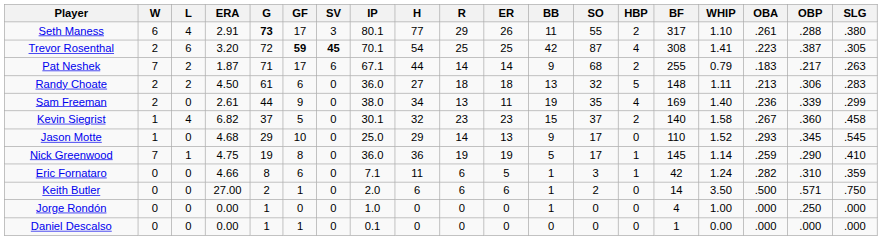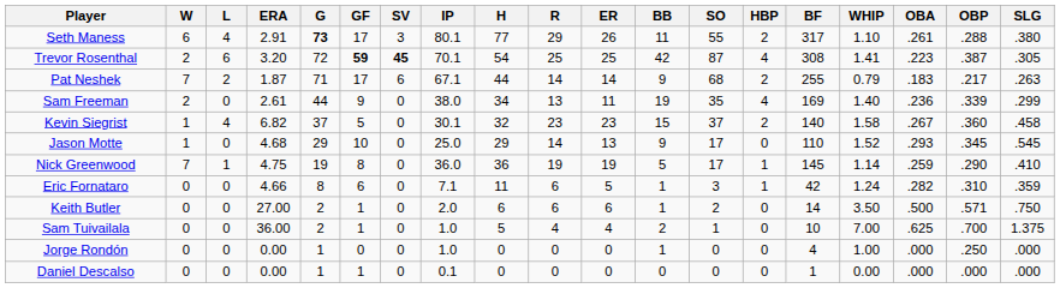 <table class="wikitable sortable'">
 <tr>
 <th bgcolor="#DDDDFF" width="12%">Player</th>
 <th bgcolor="#DDDDFF" width="3%">W</th>
 <th bgcolor="#DDDDFF" width="3%">L</th>
 <th bgcolor="#DDDDFF" width="4%">ERA</th>
 <th bgcolor="#DDDDFF" width="3%">G</th>
 <th bgcolor="#DDDDFF" width="3%">GF</th>
 <th bgcolor="#DDDDFF" width="3%">SV</th>
 <th bgcolor="#DDDDFF" width="4%">IP</th>
 <th bgcolor="#DDDDFF" width="4%">H</th>
 <th bgcolor="#DDDDFF" width="4%">R</th>
 <th bgcolor="#DDDDFF" width="4%">ER</th>
 <th bgcolor="#DDDDFF" width="4%">BB</th>
 <th bgcolor="#DDDDFF" width="4%">SO</th>
 <th bgcolor="#DDDDFF" width="3%">HBP</th>
 <th bgcolor="#DDDDFF" width="4%">BF</th>
 <th bgcolor="#DDDDFF" width="4%">WHIP</th>
 <th bgcolor="#DDDDFF" width="4%">OBA</th>
 <th bgcolor="#DDDDFF" width="4%">OBP</th>
 <th bgcolor="#DDDDFF" width="4%">SLG</th>
 </tr>
 <tr align=center>
 <td><a href='#'>Seth Maness</a></td>
 <td>6</td>
 <td>4</td>
 <td>2.91</td>
 <td><strong>73</strong></td>
 <td>17</td>
 <td>3</td>
 <td>80.1</td>
 <td>77</td>
 <td>29</td>
 <td>26</td>
 <td>11</td>
 <td>55</td>
 <td>2</td>
 <td>317</td>
 <td>1.10</td>
 <td>.261</td>
 <td>.288</td>
 <td>.380</td>
 </tr>
 <tr align=center>
 <td><a href='#'>Trevor Rosenthal</a></td>
 <td>2</td>
 <td>6</td>
 <td>3.20</td>
 <td>72</td>
 <td><strong>59</strong></td>
 <td><strong>45</strong></td>
 <td>70.1</td>
 <td>54</td>
 <td>25</td>
 <td>25</td>
 <td>42</td>
 <td>87</td>
 <td>4</td>
 <td>308</td>
 <td>1.41</td>
 <td>.223</td>
 <td>.387</td>
 <td>.305</td>
 </tr>
 <tr align=center>
 <td><a href='#'>Pat Neshek</a></td>
 <td>7</td>
 <td>2</td>
 <td>1.87</td>
 <td>71</td>
 <td>17</td>
 <td>6</td>
 <td>67.1</td>
 <td>44</td>
 <td>14</td>
 <td>14</td>
 <td>9</td>
 <td>68</td>
 <td>2</td>
 <td>255</td>
 <td>0.79</td>
 <td>.183</td>
 <td>.217</td>
 <td>.263</td>
-</tr>
-<tr align=center>
-<td><a href='#'>Randy Choate</a></td>
-<td>2</td>
-<td>2</td>
-<td>4.50</td>
-<td>61</td>
-<td>6</td>
-<td>0</td>
-<td>36.0</td>
-<td>27</td>
-<td>18</td>
-<td>18</td>
-<td>13</td>
-<td>32</td>
-<td>5</td>
-<td>148</td>
-<td>1.11</td>
-<td>.213</td>
-<td>.306</td>
-<td>.283</td>
 </tr>
 <tr align=center>
 <td><a href='#'>Sam Freeman</a></td>
 <td>2</td>
 <td>0</td>
 <td>2.61</td>
 <td>44</td>
 <td>9</td>
 <td>0</td>
 <td>38.0</td>
 <td>34</td>
 <td>13</td>
 <td>11</td>
 <td>19</td>
 <td>35</td>
 <td>4</td>
 <td>169</td>
 <td>1.40</td>
 <td>.236</td>
 <td>.339</td>
 <td>.299</td>
 </tr>
 <tr align=center>
 <td><a href='#'>Kevin Siegrist</a></td>
 <td>1</td>
 <td>4</td>
 <td>6.82</td>
 <td>37</td>
 <td>5</td>
 <td>0</td>
 <td>30.1</td>
 <td>32</td>
 <td>23</td>
 <td>23</td>
 <td>15</td>
 <td>37</td>
 <td>2</td>
 <td>140</td>
 <td>1.58</td>
 <td>.267</td>
 <td>.360</td>
 <td>.458</td>
 </tr>
 <tr align=center>
 <td><a href='#'>Jason Motte</a></td>
 <td>1</td>
 <td>0</td>
 <td>4.68</td>
 <td>29</td>
 <td>10</td>
 <td>0</td>
 <td>25.0</td>
 <td>29</td>
 <td>14</td>
 <td>13</td>
 <td>9</td>
 <td>17</td>
 <td>0</td>
 <td>110</td>
 <td>1.52</td>
 <td>.293</td>
 <td>.345</td>
 <td>.545</td>
 </tr>
 <tr align=center>
 <td><a href='#'>Nick Greenwood</a></td>
 <td>7</td>
 <td>1</td>
 <td>4.75</td>
 <td>19</td>
 <td>8</td>
 <td>0</td>
 <td>36.0</td>
 <td>36</td>
 <td>19</td>
 <td>19</td>
 <td>5</td>
 <td>17</td>
 <td>1</td>
 <td>145</td>
 <td>1.14</td>
 <td>.259</td>
 <td>.290</td>
 <td>.410</td>
 </tr>
 <tr align=center>
 <td><a href='#'>Eric Fornataro</a></td>
 <td>0</td>
 <td>0</td>
 <td>4.66</td>
 <td>8</td>
 <td>6</td>
 <td>0</td>
 <td>7.1</td>
 <td>11</td>
 <td>6</td>
 <td>5</td>
 <td>1</td>
 <td>3</td>
 <td>1</td>
 <td>42</td>
 <td>1.24</td>
 <td>.282</td>
 <td>.310</td>
 <td>.359</td>
 </tr>
 <tr align=center>
 <td><a href='#'>Keith Butler</a></td>
 <td>0</td>
 <td>0</td>
 <td>27.00</td>
 <td>2</td>
 <td>1</td>
 <td>0</td>
 <td>2.0</td>
 <td>6</td>
 <td>6</td>
 <td>6</td>
 <td>1</td>
 <td>2</td>
 <td>0</td>
 <td>14</td>
 <td>3.50</td>
 <td>.500</td>
 <td>.571</td>
 <td>.750</td>
 </tr>
 <tr align=center>
+<td><a href='#'>Sam Tuivailala</a></td>
+<td>0</td>
+<td>0</td>
+<td>36.00</td>
+<td>2</td>
+<td>1</td>
+<td>0</td>
+<td>1.0</td>
+<td>5</td>
+<td>4</td>
+<td>4</td>
+<td>2</td>
+<td>1</td>
+<td>0</td>
+<td>10</td>
+<td>7.00</td>
+<td>.625</td>
+<td>.700</td>
+<td>1.375</td>
+</tr>
+<tr align=center>
 <td><a href='#'>Jorge Rondón</a></td>
 <td>0</td>
 <td>0</td>
 <td>0.00</td>
 <td>1</td>
 <td>0</td>
 <td>0</td>
 <td>1.0</td>
 <td>0</td>
 <td>0</td>
 <td>0</td>
 <td>1</td>
 <td>0</td>
 <td>0</td>
 <td>4</td>
 <td>1.00</td>
 <td>.000</td>
 <td>.250</td>
 <td>.000</td>
 </tr>
 <tr align=center>
 <td><a href='#'>Daniel Descalso</a></td>
 <td>0</td>
 <td>0</td>
 <td>0.00</td>
 <td>1</td>
 <td>1</td>
 <td>0</td>
 <td>0.1</td>
 <td>0</td>
 <td>0</td>
 <td>0</td>
 <td>0</td>
 <td>0</td>
 <td>0</td>
 <td>1</td>
 <td>0.00</td>
 <td>.000</td>
 <td>.000</td>
 <td>.000</td>
 </tr>
 </table>
